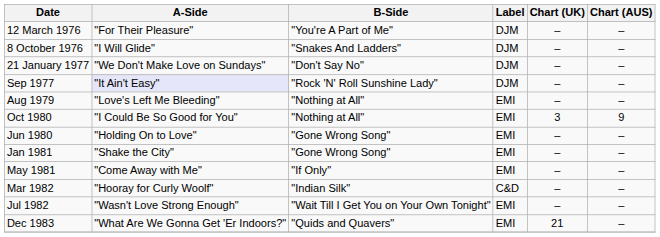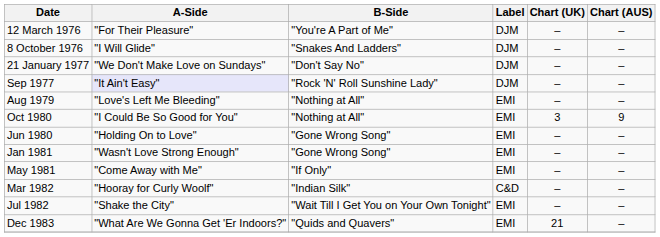 <table class="wikitable">
 <tr>
 <th>Date</th>
 <th>A-Side</th>
 <th>B-Side</th>
 <th>Label</th>
 <th>Chart (UK)</th>
 <th>Chart (AUS)</th>
 </tr>
 <tr>
 <td>12 March 1976</td>
 <td>"For Their Pleasure"</td>
 <td>"You're A Part of Me"</td>
 <td>DJM</td>
 <td align="center">–</td>
 <td align="center">–</td>
 </tr>
 <tr>
 <td>8 October 1976</td>
 <td>"I Will Glide"</td>
 <td>"Snakes And Ladders"</td>
 <td>DJM</td>
 <td align="center">–</td>
 <td align="center">–</td>
 </tr>
 <tr>
 <td>21 January 1977</td>
 <td>"We Don't Make Love on Sundays"</td>
 <td>"Don't Say No"</td>
 <td>DJM</td>
 <td align="center">–</td>
 <td align="center">–</td>
 </tr>
 <tr>
 <td>Sep 1977</td>
 <td style="background: lavender;">"It Ain't Easy"</td>
 <td>"Rock 'N' Roll Sunshine Lady"</td>
 <td>DJM</td>
 <td align="center">–</td>
 <td align="center">–</td>
 </tr>
 <tr>
 <td>Aug 1979</td>
 <td>"Love's Left Me Bleeding"</td>
 <td>"Nothing at All"</td>
 <td>EMI</td>
 <td align="center">–</td>
 <td align="center">–</td>
 </tr>
 <tr>
 <td>Oct 1980</td>
 <td>"I Could Be So Good for You"</td>
 <td>"Nothing at All"</td>
 <td>EMI</td>
 <td align="center">3</td>
 <td align="center">9</td>
 </tr>
 <tr>
 <td>Jun 1980</td>
 <td>"Holding On to Love"</td>
 <td>"Gone Wrong Song"</td>
 <td>EMI</td>
 <td align="center">–</td>
 <td align="center">–</td>
 </tr>
 <tr>
 <td>Jan 1981</td>
-<td>"Shake the City"</td>
+<td>"Wasn't Love Strong Enough"</td>
 <td>"Gone Wrong Song"</td>
 <td>EMI</td>
 <td align="center">–</td>
 <td align="center">–</td>
 </tr>
 <tr>
 <td>May 1981</td>
 <td>"Come Away with Me"</td>
 <td>"If Only"</td>
 <td>EMI</td>
 <td align="center">–</td>
 <td align="center">–</td>
 </tr>
 <tr>
 <td>Mar 1982</td>
 <td>"Hooray for Curly Woolf"</td>
 <td>"Indian Silk"</td>
 <td>C&D</td>
 <td align="center">–</td>
 <td align="center">–</td>
 </tr>
 <tr>
 <td>Jul 1982</td>
-<td>"Wasn't Love Strong Enough"</td>
+<td>"Shake the City"</td>
 <td>"Wait Till I Get You on Your Own Tonight"</td>
 <td>EMI</td>
 <td align="center">–</td>
 <td align="center">–</td>
 </tr>
 <tr>
 <td>Dec 1983</td>
 <td>"What Are We Gonna Get 'Er Indoors?"</td>
 <td>"Quids and Quavers"</td>
 <td>EMI</td>
 <td align="center">21</td>
 <td align="center">–</td>
 </tr>
 <tr>
 </tr>
 </table>
